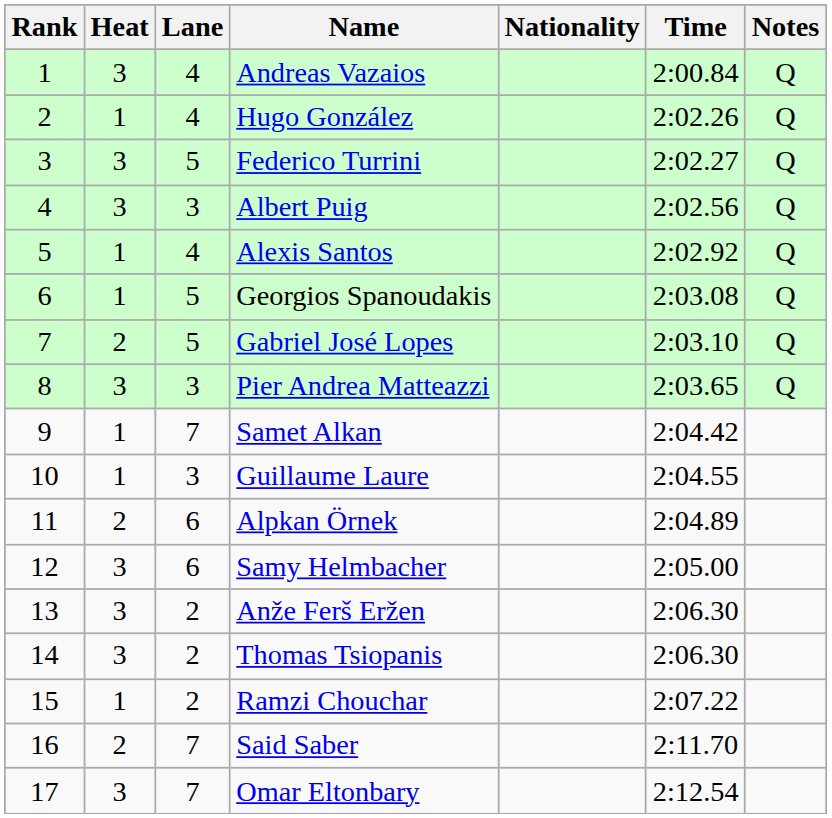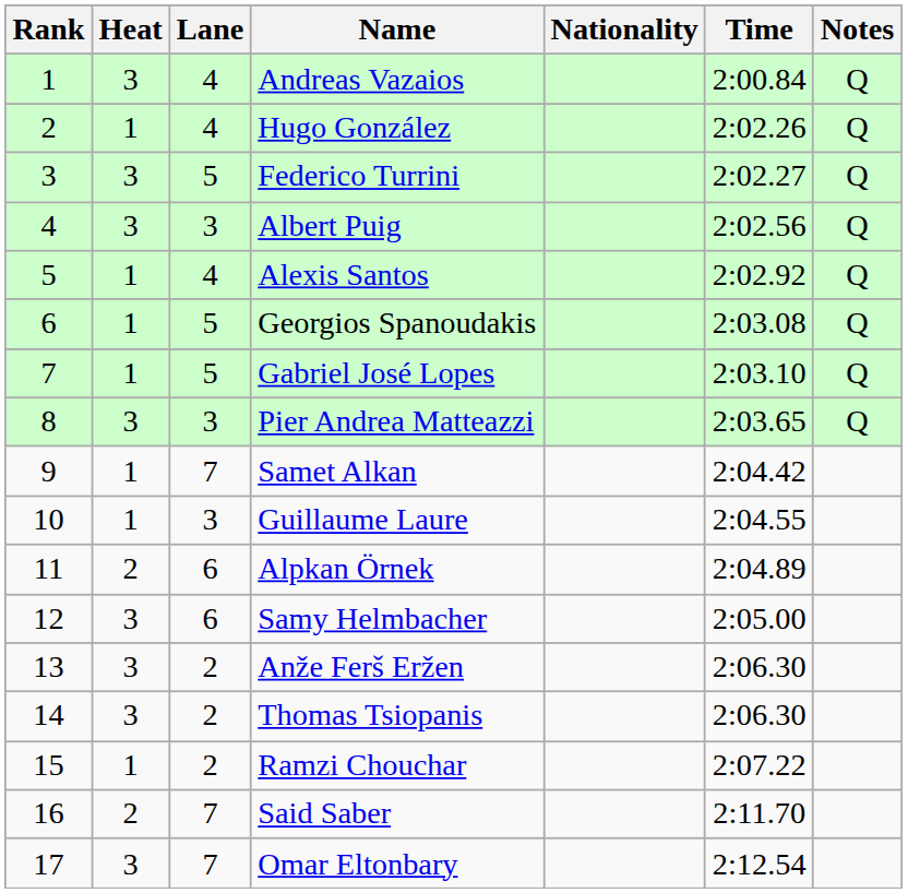 <table class="wikitable sortable" style="text-align:center">
 <tr>
 <th>Rank</th>
 <th>Heat</th>
 <th>Lane</th>
 <th>Name</th>
 <th>Nationality</th>
 <th>Time</th>
 <th>Notes</th>
 </tr>
 <tr bgcolor=ccffcc>
 <td>1</td>
 <td>3</td>
 <td>4</td>
 <td align="left"><a href='#'>Andreas Vazaios</a></td>
 <td align="left"></td>
 <td>2:00.84</td>
 <td>Q</td>
 </tr>
 <tr bgcolor=ccffcc>
 <td>2</td>
 <td>1</td>
 <td>4</td>
 <td align="left"><a href='#'>Hugo González</a></td>
 <td align="left"></td>
 <td>2:02.26</td>
 <td>Q</td>
 </tr>
 <tr bgcolor=ccffcc>
 <td>3</td>
 <td>3</td>
 <td>5</td>
 <td align="left"><a href='#'>Federico Turrini</a></td>
 <td align="left"></td>
 <td>2:02.27</td>
 <td>Q</td>
 </tr>
 <tr bgcolor=ccffcc>
 <td>4</td>
 <td>3</td>
 <td>3</td>
 <td align="left"><a href='#'>Albert Puig</a></td>
 <td align="left"></td>
 <td>2:02.56</td>
 <td>Q</td>
 </tr>
 <tr bgcolor=ccffcc>
 <td>5</td>
 <td>1</td>
 <td>4</td>
 <td align="left"><a href='#'>Alexis Santos</a></td>
 <td align="left"></td>
 <td>2:02.92</td>
 <td>Q</td>
 </tr>
 <tr bgcolor=ccffcc>
 <td>6</td>
 <td>1</td>
 <td>5</td>
 <td align="left">Georgios Spanoudakis</td>
 <td align="left"></td>
 <td>2:03.08</td>
 <td>Q</td>
 </tr>
 <tr bgcolor=ccffcc>
 <td>7</td>
-<td>2</td>
+<td>1</td>
 <td>5</td>
 <td align="left"><a href='#'>Gabriel José Lopes</a></td>
 <td align="left"></td>
 <td>2:03.10</td>
 <td>Q</td>
 </tr>
 <tr bgcolor=ccffcc>
 <td>8</td>
 <td>3</td>
 <td>3</td>
 <td align="left"><a href='#'>Pier Andrea Matteazzi</a></td>
 <td align="left"></td>
 <td>2:03.65</td>
 <td>Q</td>
 </tr>
 <tr>
 <td>9</td>
 <td>1</td>
 <td>7</td>
 <td align="left"><a href='#'>Samet Alkan</a></td>
 <td align="left"></td>
 <td>2:04.42</td>
 <td></td>
 </tr>
 <tr>
 <td>10</td>
 <td>1</td>
 <td>3</td>
 <td align="left"><a href='#'>Guillaume Laure</a></td>
 <td align="left"></td>
 <td>2:04.55</td>
 <td></td>
 </tr>
 <tr>
 <td>11</td>
 <td>2</td>
 <td>6</td>
 <td align="left"><a href='#'>Alpkan Örnek</a></td>
 <td align="left"></td>
 <td>2:04.89</td>
 <td></td>
 </tr>
 <tr>
 <td>12</td>
 <td>3</td>
 <td>6</td>
 <td align="left"><a href='#'>Samy Helmbacher</a></td>
 <td align="left"></td>
 <td>2:05.00</td>
 <td></td>
 </tr>
 <tr>
 <td>13</td>
 <td>3</td>
 <td>2</td>
 <td align="left"><a href='#'>Anže Ferš Eržen</a></td>
 <td align="left"></td>
 <td>2:06.30</td>
 <td></td>
 </tr>
 <tr>
 <td>14</td>
 <td>3</td>
 <td>2</td>
 <td align="left"><a href='#'>Thomas Tsiopanis</a></td>
 <td align="left"></td>
 <td>2:06.30</td>
 <td></td>
 </tr>
 <tr>
 <td>15</td>
 <td>1</td>
 <td>2</td>
 <td align="left"><a href='#'>Ramzi Chouchar</a></td>
 <td align="left"></td>
 <td>2:07.22</td>
 <td></td>
 </tr>
 <tr>
 <td>16</td>
 <td>2</td>
 <td>7</td>
 <td align="left"><a href='#'>Said Saber</a></td>
 <td align="left"></td>
 <td>2:11.70</td>
 <td></td>
 </tr>
 <tr>
 <td>17</td>
 <td>3</td>
 <td>7</td>
 <td align="left"><a href='#'>Omar Eltonbary</a></td>
 <td align="left"></td>
 <td>2:12.54</td>
 <td></td>
 </tr>
 </table>
